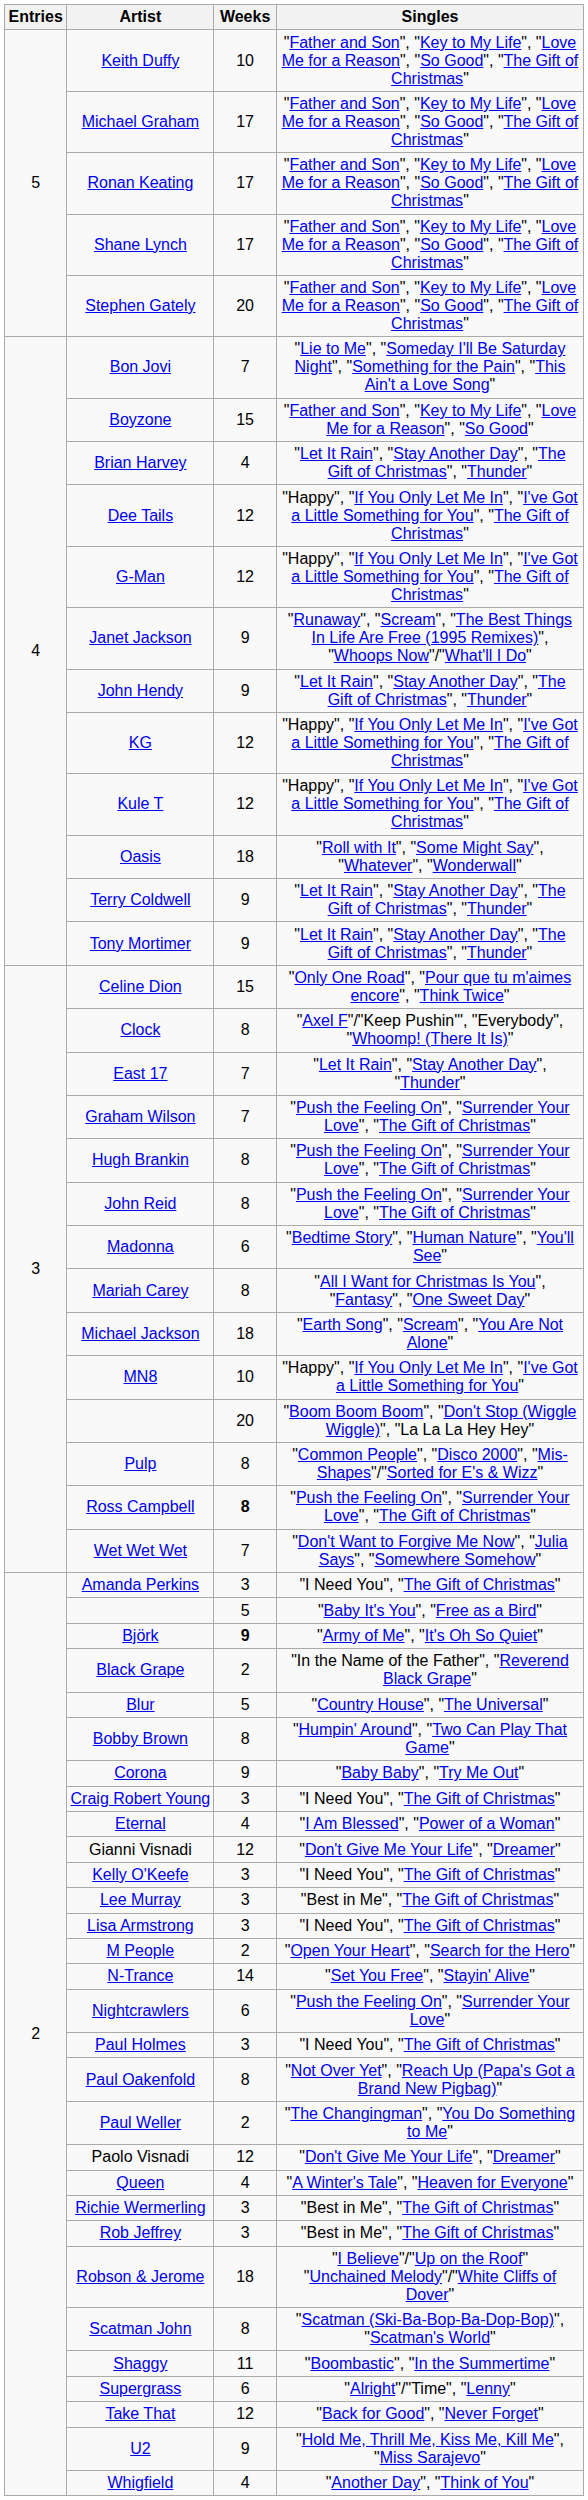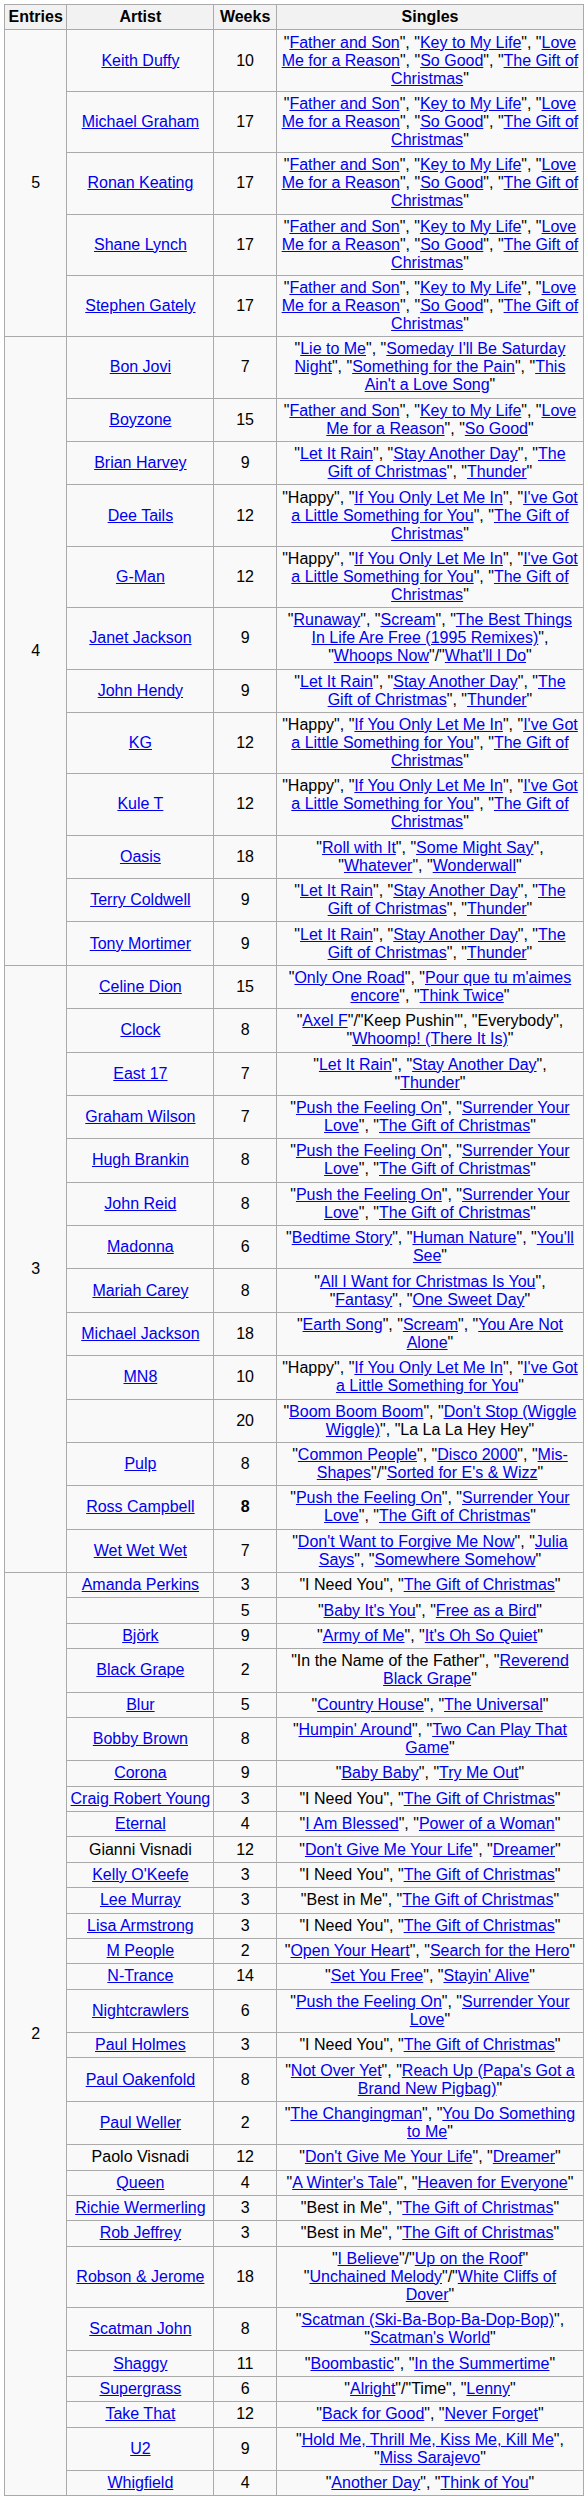 <table class="wikitable sortable" style="text-align: center;">
 <tr>
 <th scope="col" style="width:55px;" data-sort-type="number">Entries</th>
 <th scope="col" style="text-align:center;">Artist</th>
 <th scope="col" style="width:55px;" data-sort-type="number">Weeks</th>
 <th scope="col" style="width:300px;">Singles</th>
 </tr>
 <tr>
 <td rowspan="5">5</td>
 <td><a href='#'>Keith Duffy</a> </td>
 <td>10</td>
 <td>"<a href='#'>Father and Son</a>", "<a href='#'>Key to My Life</a>", "<a href='#'>Love Me for a Reason</a>", "<a href='#'>So Good</a>", "<a href='#'>The Gift of Christmas</a>"</td>
 </tr>
 <tr>
 <td><a href='#'>Michael Graham</a> </td>
 <td>17</td>
 <td>"<a href='#'>Father and Son</a>", "<a href='#'>Key to My Life</a>", "<a href='#'>Love Me for a Reason</a>", "<a href='#'>So Good</a>", "<a href='#'>The Gift of Christmas</a>"</td>
 </tr>
 <tr>
 <td><a href='#'>Ronan Keating</a> </td>
 <td>17</td>
 <td>"<a href='#'>Father and Son</a>", "<a href='#'>Key to My Life</a>", "<a href='#'>Love Me for a Reason</a>", "<a href='#'>So Good</a>", "<a href='#'>The Gift of Christmas</a>"</td>
 </tr>
 <tr>
 <td><a href='#'>Shane Lynch</a> </td>
 <td>17</td>
 <td>"<a href='#'>Father and Son</a>", "<a href='#'>Key to My Life</a>", "<a href='#'>Love Me for a Reason</a>", "<a href='#'>So Good</a>", "<a href='#'>The Gift of Christmas</a>"</td>
 </tr>
 <tr>
 <td><a href='#'>Stephen Gately</a> </td>
-<td>20</td>
+<td>17</td>
 <td>"<a href='#'>Father and Son</a>", "<a href='#'>Key to My Life</a>", "<a href='#'>Love Me for a Reason</a>", "<a href='#'>So Good</a>", "<a href='#'>The Gift of Christmas</a>"</td>
 </tr>
 <tr>
 <td rowspan="12">4</td>
 <td><a href='#'>Bon Jovi</a></td>
 <td>7</td>
 <td>"<a href='#'>Lie to Me</a>", "<a href='#'>Someday I'll Be Saturday Night</a>", "<a href='#'>Something for the Pain</a>", "<a href='#'>This Ain't a Love Song</a>"</td>
 </tr>
 <tr>
 <td><a href='#'>Boyzone</a> </td>
 <td>15</td>
 <td>"<a href='#'>Father and Son</a>", "<a href='#'>Key to My Life</a>", "<a href='#'>Love Me for a Reason</a>", "<a href='#'>So Good</a>"</td>
 </tr>
 <tr>
 <td><a href='#'>Brian Harvey</a> </td>
-<td>4</td>
+<td>9</td>
 <td>"<a href='#'>Let It Rain</a>", "<a href='#'>Stay Another Day</a>", "<a href='#'>The Gift of Christmas</a>", "<a href='#'>Thunder</a>"</td>
 </tr>
 <tr>
 <td><a href='#'>Dee Tails</a> </td>
 <td>12</td>
 <td>"Happy", "<a href='#'>If You Only Let Me In</a>", "<a href='#'>I've Got a Little Something for You</a>", "<a href='#'>The Gift of Christmas</a>"</td>
 </tr>
 <tr>
 <td><a href='#'>G-Man</a> </td>
 <td>12</td>
 <td>"Happy", "<a href='#'>If You Only Let Me In</a>", "<a href='#'>I've Got a Little Something for You</a>", "<a href='#'>The Gift of Christmas</a>"</td>
 </tr>
 <tr>
 <td><a href='#'>Janet Jackson</a></td>
 <td>9</td>
 <td>"<a href='#'>Runaway</a>", "<a href='#'>Scream</a>", "<a href='#'>The Best Things In Life Are Free (1995 Remixes)</a>", "<a href='#'>Whoops Now</a>"/"<a href='#'>What'll I Do</a>"</td>
 </tr>
 <tr>
 <td><a href='#'>John Hendy</a> </td>
 <td>9</td>
 <td>"<a href='#'>Let It Rain</a>", "<a href='#'>Stay Another Day</a>", "<a href='#'>The Gift of Christmas</a>", "<a href='#'>Thunder</a>"</td>
 </tr>
 <tr>
 <td><a href='#'>KG</a> </td>
 <td>12</td>
 <td>"Happy", "<a href='#'>If You Only Let Me In</a>", "<a href='#'>I've Got a Little Something for You</a>", "<a href='#'>The Gift of Christmas</a>"</td>
 </tr>
 <tr>
 <td><a href='#'>Kule T</a> </td>
 <td>12</td>
 <td>"Happy", "<a href='#'>If You Only Let Me In</a>", "<a href='#'>I've Got a Little Something for You</a>", "<a href='#'>The Gift of Christmas</a>"</td>
 </tr>
 <tr>
 <td><a href='#'>Oasis</a> </td>
 <td>18</td>
 <td>"<a href='#'>Roll with It</a>", "<a href='#'>Some Might Say</a>", "<a href='#'>Whatever</a>", "<a href='#'>Wonderwall</a>"</td>
 </tr>
 <tr>
 <td><a href='#'>Terry Coldwell</a> </td>
 <td>9</td>
 <td>"<a href='#'>Let It Rain</a>", "<a href='#'>Stay Another Day</a>", "<a href='#'>The Gift of Christmas</a>", "<a href='#'>Thunder</a>"</td>
 </tr>
 <tr>
 <td><a href='#'>Tony Mortimer</a> </td>
 <td>9</td>
 <td>"<a href='#'>Let It Rain</a>", "<a href='#'>Stay Another Day</a>", "<a href='#'>The Gift of Christmas</a>", "<a href='#'>Thunder</a>"</td>
 </tr>
 <tr>
 <td rowspan="14">3</td>
 <td><a href='#'>Celine Dion</a> </td>
 <td>15</td>
 <td>"<a href='#'>Only One Road</a>", "<a href='#'>Pour que tu m'aimes encore</a>", "<a href='#'>Think Twice</a>"</td>
 </tr>
 <tr>
 <td><a href='#'>Clock</a></td>
 <td>8</td>
 <td>"<a href='#'>Axel F</a>"/"Keep Pushin'", "Everybody", "<a href='#'>Whoomp! (There It Is)</a>"</td>
 </tr>
 <tr>
 <td><a href='#'>East 17</a> </td>
 <td>7</td>
 <td>"<a href='#'>Let It Rain</a>", "<a href='#'>Stay Another Day</a>", "<a href='#'>Thunder</a>"</td>
 </tr>
 <tr>
 <td><a href='#'>Graham Wilson</a> </td>
 <td>7</td>
 <td>"<a href='#'>Push the Feeling On</a>", "<a href='#'>Surrender Your Love</a>", "<a href='#'>The Gift of Christmas</a>"</td>
 </tr>
 <tr>
 <td><a href='#'>Hugh Brankin</a> </td>
 <td>8</td>
 <td>"<a href='#'>Push the Feeling On</a>", "<a href='#'>Surrender Your Love</a>", "<a href='#'>The Gift of Christmas</a>"</td>
 </tr>
 <tr>
 <td><a href='#'>John Reid</a> </td>
 <td>8</td>
 <td>"<a href='#'>Push the Feeling On</a>", "<a href='#'>Surrender Your Love</a>", "<a href='#'>The Gift of Christmas</a>"</td>
 </tr>
 <tr>
 <td><a href='#'>Madonna</a></td>
 <td>6</td>
 <td>"<a href='#'>Bedtime Story</a>", "<a href='#'>Human Nature</a>", "<a href='#'>You'll See</a>"</td>
 </tr>
 <tr>
 <td><a href='#'>Mariah Carey</a> </td>
 <td>8</td>
 <td>"<a href='#'>All I Want for Christmas Is You</a>", "<a href='#'>Fantasy</a>", "<a href='#'>One Sweet Day</a>"</td>
 </tr>
 <tr>
 <td><a href='#'>Michael Jackson</a></td>
 <td>18</td>
 <td>"<a href='#'>Earth Song</a>", "<a href='#'>Scream</a>", "<a href='#'>You Are Not Alone</a>"</td>
 </tr>
 <tr>
 <td><a href='#'>MN8</a></td>
 <td>10</td>
 <td>"Happy", "<a href='#'>If You Only Let Me In</a>", "<a href='#'>I've Got a Little Something for You</a>"</td>
 </tr>
 <tr>
 <td></td>
 <td>20</td>
 <td>"<a href='#'>Boom Boom Boom</a>", "<a href='#'>Don't Stop (Wiggle Wiggle)</a>", "La La La Hey Hey"</td>
 </tr>
 <tr>
 <td><a href='#'>Pulp</a></td>
 <td>8</td>
 <td>"<a href='#'>Common People</a>", "<a href='#'>Disco 2000</a>", "<a href='#'>Mis-Shapes</a>"/"<a href='#'>Sorted for E's & Wizz</a>"</td>
 </tr>
 <tr>
 <td><a href='#'>Ross Campbell</a> </td>
 <td><strong>8</strong></td>
 <td>"<a href='#'>Push the Feeling On</a>", "<a href='#'>Surrender Your Love</a>", "<a href='#'>The Gift of Christmas</a>"</td>
 </tr>
 <tr>
 <td><a href='#'>Wet Wet Wet</a></td>
 <td>7</td>
 <td>"<a href='#'>Don't Want to Forgive Me Now</a>", "<a href='#'>Julia Says</a>", "<a href='#'>Somewhere Somehow</a>"</td>
 </tr>
 <tr>
 <td rowspan="30">2</td>
 <td><a href='#'>Amanda Perkins</a> </td>
 <td>3</td>
 <td>"I Need You", "<a href='#'>The Gift of Christmas</a>"</td>
 </tr>
 <tr>
 <td></td>
 <td>5</td>
 <td>"<a href='#'>Baby It's You</a>", "<a href='#'>Free as a Bird</a>"</td>
 </tr>
 <tr>
 <td><a href='#'>Björk</a></td>
-<td><strong>9</strong></td>
+<td>9</td>
 <td>"<a href='#'>Army of Me</a>", "<a href='#'>It's Oh So Quiet</a>"</td>
 </tr>
 <tr>
 <td><a href='#'>Black Grape</a></td>
 <td>2</td>
 <td>"In the Name of the Father", "<a href='#'>Reverend Black Grape</a>"</td>
 </tr>
 <tr>
 <td><a href='#'>Blur</a></td>
 <td>5</td>
 <td>"<a href='#'>Country House</a>", "<a href='#'>The Universal</a>"</td>
 </tr>
 <tr>
 <td><a href='#'>Bobby Brown</a></td>
 <td>8</td>
 <td>"<a href='#'>Humpin' Around</a>", "<a href='#'>Two Can Play That Game</a>"</td>
 </tr>
 <tr>
 <td><a href='#'>Corona</a></td>
 <td>9</td>
 <td>"<a href='#'>Baby Baby</a>", "<a href='#'>Try Me Out</a>"</td>
 </tr>
 <tr>
 <td><a href='#'>Craig Robert Young</a> </td>
 <td>3</td>
 <td>"I Need You", "<a href='#'>The Gift of Christmas</a>"</td>
 </tr>
 <tr>
 <td><a href='#'>Eternal</a> </td>
 <td>4</td>
 <td>"<a href='#'>I Am Blessed</a>", "<a href='#'>Power of a Woman</a>"</td>
 </tr>
 <tr>
 <td>Gianni Visnadi </td>
 <td>12</td>
 <td>"<a href='#'>Don't Give Me Your Life</a>", "<a href='#'>Dreamer</a>"</td>
 </tr>
 <tr>
 <td><a href='#'>Kelly O'Keefe</a> </td>
 <td>3</td>
 <td>"I Need You", "<a href='#'>The Gift of Christmas</a>"</td>
 </tr>
 <tr>
 <td><a href='#'>Lee Murray</a> </td>
 <td>3</td>
 <td>"Best in Me", "<a href='#'>The Gift of Christmas</a>"</td>
 </tr>
 <tr>
 <td><a href='#'>Lisa Armstrong</a> </td>
 <td>3</td>
 <td>"I Need You", "<a href='#'>The Gift of Christmas</a>"</td>
 </tr>
 <tr>
 <td><a href='#'>M People</a></td>
 <td>2</td>
 <td>"<a href='#'>Open Your Heart</a>", "<a href='#'>Search for the Hero</a>"</td>
 </tr>
 <tr>
 <td><a href='#'>N-Trance</a></td>
 <td>14</td>
 <td>"<a href='#'>Set You Free</a>", "<a href='#'>Stayin' Alive</a>"</td>
 </tr>
 <tr>
 <td><a href='#'>Nightcrawlers</a></td>
 <td>6</td>
 <td>"<a href='#'>Push the Feeling On</a>", "<a href='#'>Surrender Your Love</a>"</td>
 </tr>
 <tr>
 <td><a href='#'>Paul Holmes</a> </td>
 <td>3</td>
 <td>"I Need You", "<a href='#'>The Gift of Christmas</a>"</td>
 </tr>
 <tr>
 <td><a href='#'>Paul Oakenfold</a> </td>
 <td>8</td>
 <td>"<a href='#'>Not Over Yet</a>", "<a href='#'>Reach Up (Papa's Got a Brand New Pigbag)</a>"</td>
 </tr>
 <tr>
 <td><a href='#'>Paul Weller</a></td>
 <td>2</td>
 <td>"<a href='#'>The Changingman</a>", "<a href='#'>You Do Something to Me</a>"</td>
 </tr>
 <tr>
 <td>Paolo Visnadi </td>
 <td>12</td>
 <td>"<a href='#'>Don't Give Me Your Life</a>", "<a href='#'>Dreamer</a>"</td>
 </tr>
 <tr>
 <td><a href='#'>Queen</a></td>
 <td>4</td>
 <td>"<a href='#'>A Winter's Tale</a>", "<a href='#'>Heaven for Everyone</a>"</td>
 </tr>
 <tr>
 <td><a href='#'>Richie Wermerling</a> </td>
 <td>3</td>
 <td>"Best in Me", "<a href='#'>The Gift of Christmas</a>"</td>
 </tr>
 <tr>
 <td><a href='#'>Rob Jeffrey</a> </td>
 <td>3</td>
 <td>"Best in Me", "<a href='#'>The Gift of Christmas</a>"</td>
 </tr>
 <tr>
 <td><a href='#'>Robson & Jerome</a></td>
 <td>18</td>
 <td>"<a href='#'>I Believe</a>"/"<a href='#'>Up on the Roof</a>"<br>"<a href='#'>Unchained Melody</a>"/"<a href='#'>White Cliffs of Dover</a>"</td>
 </tr>
 <tr>
 <td><a href='#'>Scatman John</a></td>
 <td>8</td>
 <td>"<a href='#'>Scatman (Ski-Ba-Bop-Ba-Dop-Bop)</a>", "<a href='#'>Scatman's World</a>"</td>
 </tr>
 <tr>
 <td><a href='#'>Shaggy</a></td>
 <td>11</td>
 <td>"<a href='#'>Boombastic</a>", "<a href='#'>In the Summertime</a>"</td>
 </tr>
 <tr>
 <td><a href='#'>Supergrass</a></td>
 <td>6</td>
 <td>"<a href='#'>Alright</a>"/"Time", "<a href='#'>Lenny</a>"</td>
 </tr>
 <tr>
 <td><a href='#'>Take That</a></td>
 <td>12</td>
 <td>"<a href='#'>Back for Good</a>", "<a href='#'>Never Forget</a>"</td>
 </tr>
 <tr>
 <td><a href='#'>U2</a> </td>
 <td>9</td>
 <td>"<a href='#'>Hold Me, Thrill Me, Kiss Me, Kill Me</a>", "<a href='#'>Miss Sarajevo</a>"</td>
 </tr>
 <tr>
 <td><a href='#'>Whigfield</a> </td>
 <td>4</td>
 <td>"<a href='#'>Another Day</a>", "<a href='#'>Think of You</a>"</td>
 </tr>
 </table>
